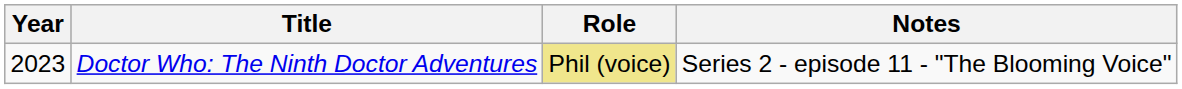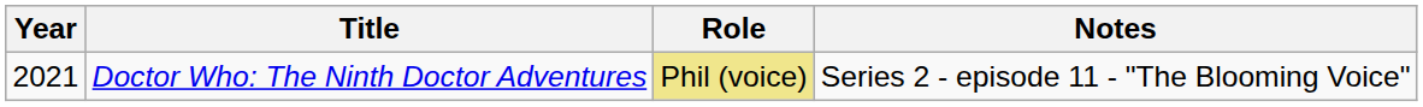 <table class="wikitable sortable">
 <tr>
 <th>Year</th>
 <th>Title</th>
 <th>Role</th>
 <th>Notes</th>
 </tr>
 <tr>
-<td>2023</td>
+<td>2021</td>
 <td><em><a href='#'>Doctor Who: The Ninth Doctor Adventures</a></em></td>
 <td style="background: khaki;">Phil (voice)</td>
 <td>Series 2 - episode 11 - "The Blooming Voice"</td>
 </tr>
 </table>
